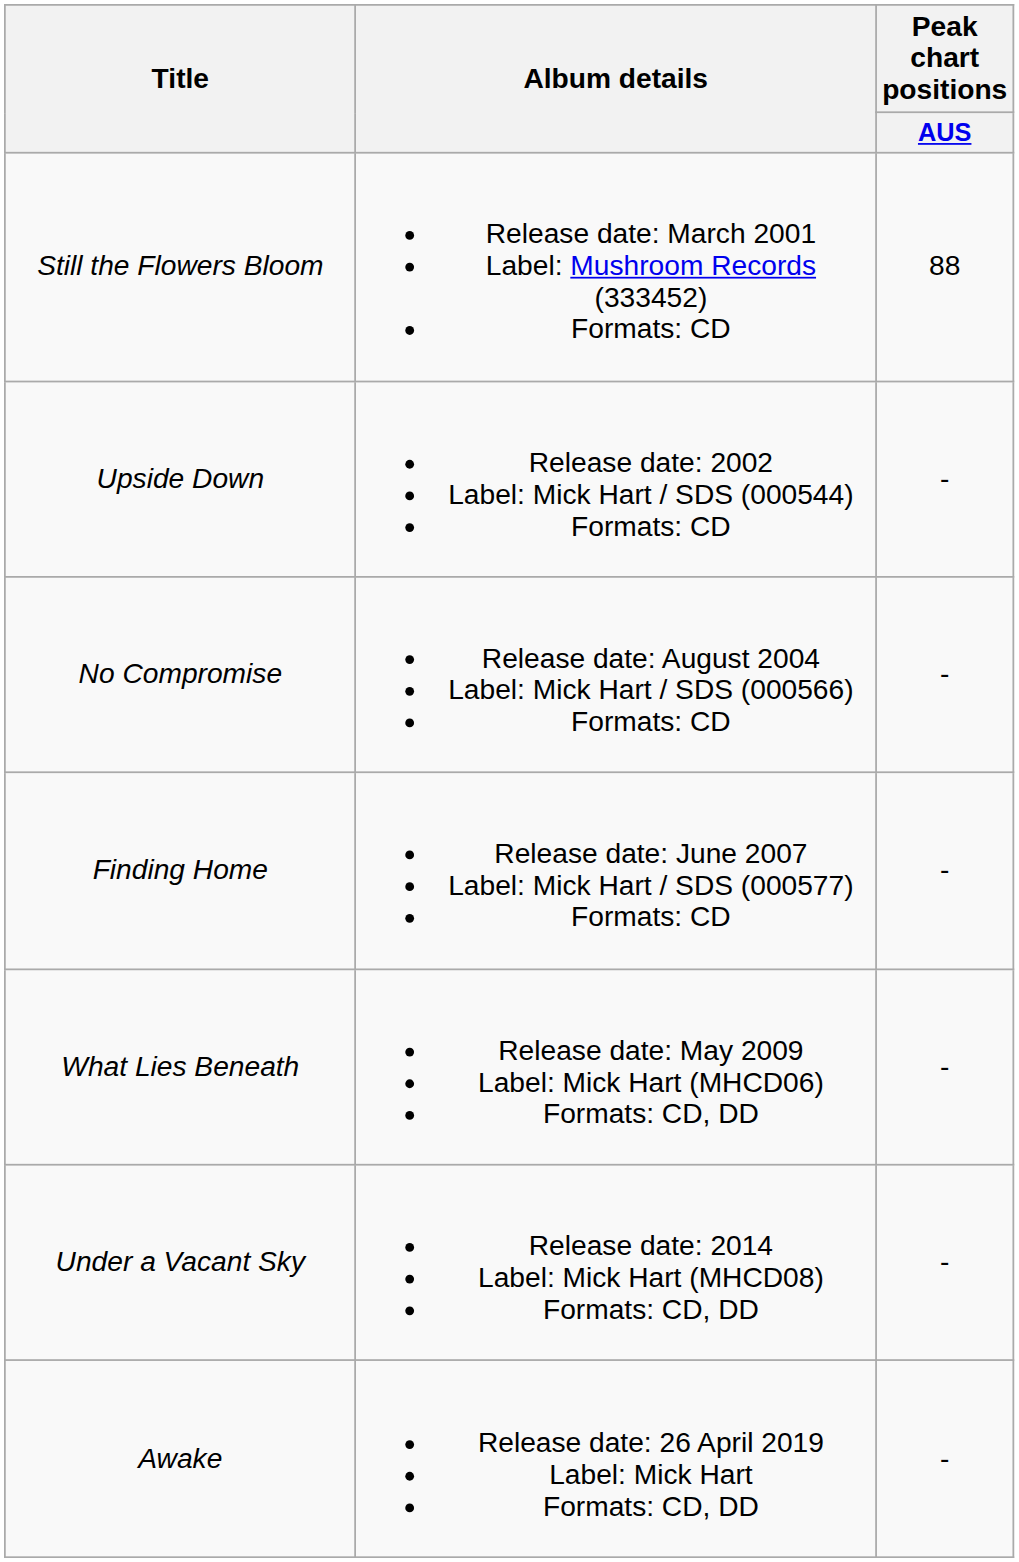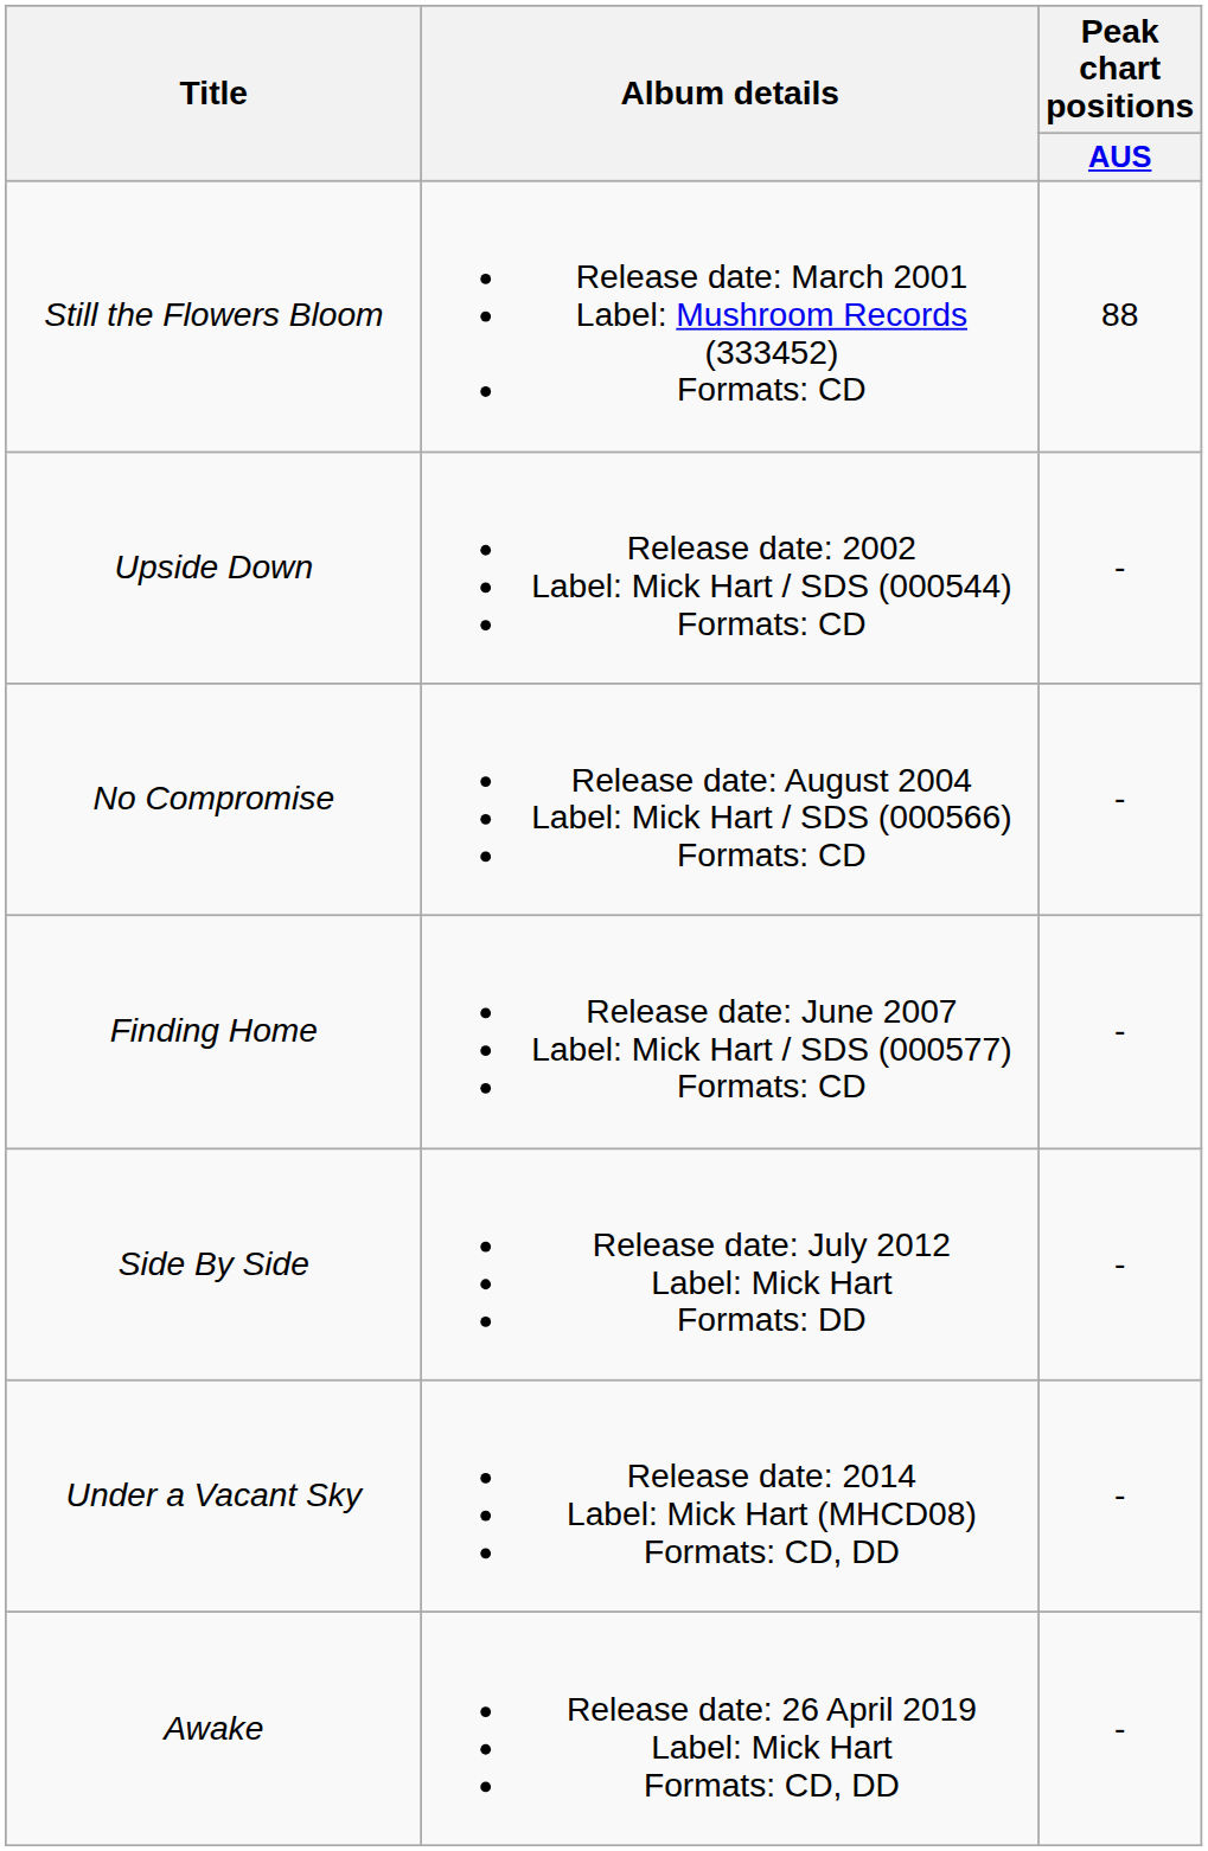 <table class="wikitable plainrowheaders" style="text-align:center;">
 <tr>
 <th style="width:12em;" rowspan="2">Title</th>
 <th style="width:18em;" rowspan="2">Album details</th>
 <th scope="col">Peak chart positions</th>
 </tr>
 <tr>
 <th scope="col" style="width:3em;font-size:90%;"><a href='#'>AUS</a><br></th>
 </tr>
 <tr>
 <td><em>Still the Flowers Bloom</em></td>
 <td><br><ul><li>Release date: March 2001</li><li>Label: <a href='#'>Mushroom Records</a> (333452)</li><li>Formats: CD</li></ul></td>
 <td>88</td>
 </tr>
 <tr>
 <td><em>Upside Down</em></td>
 <td><br><ul><li>Release date: 2002</li><li>Label: Mick Hart / SDS (000544)</li><li>Formats: CD</li></ul></td>
 <td>-</td>
 </tr>
 <tr>
 <td><em>No Compromise</em></td>
 <td><br><ul><li>Release date: August 2004</li><li>Label: Mick Hart / SDS (000566)</li><li>Formats: CD</li></ul></td>
 <td>-</td>
 </tr>
 <tr>
 <td><em>Finding Home</em></td>
 <td><br><ul><li>Release date: June 2007</li><li>Label: Mick Hart / SDS (000577)</li><li>Formats: CD</li></ul></td>
 <td>-</td>
 </tr>
 <tr>
-<td><em>What Lies Beneath</em></td>
-<td><br><ul><li>Release date: May 2009</li><li>Label: Mick Hart (MHCD06)</li><li>Formats: CD, DD</li></ul></td>
+<td><em>Side By Side</em></td>
+<td><br><ul><li>Release date: July 2012</li><li>Label: Mick Hart</li><li>Formats: DD</li></ul></td>
 <td>-</td>
 </tr>
 <tr>
 <td><em>Under a Vacant Sky</em></td>
 <td><br><ul><li>Release date: 2014</li><li>Label: Mick Hart (MHCD08)</li><li>Formats: CD, DD</li></ul></td>
 <td>-</td>
 </tr>
 <tr>
 <td><em>Awake</em></td>
 <td><br><ul><li>Release date: 26 April 2019</li><li>Label: Mick Hart</li><li>Formats: CD, DD</li></ul></td>
 <td>-</td>
 </tr>
 </table>
